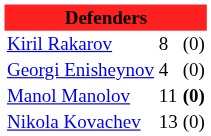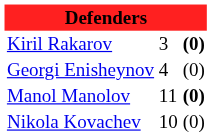 <table class="toccolours" border="0" cellpadding="2" cellspacing="0" align="left" style="margin:0.5em;">
 <tr>
 <th colspan="4" align="center" bgcolor="#FF2020"><span>Defenders</span></th>
 </tr>
 <tr>
 <td> <a href='#'>Kiril Rakarov</a></td>
-<td>8</td>
-<td>(0)</td>
+<td>3</td>
+<td><strong>(0)</strong></td>
 </tr>
 <tr>
 <td> <a href='#'>Georgi Enisheynov</a></td>
 <td>4</td>
 <td>(0)</td>
 </tr>
 <tr>
 <td> <a href='#'>Manol Manolov</a></td>
 <td>11</td>
 <td><strong>(0)</strong></td>
 </tr>
 <tr>
 <td> <a href='#'>Nikola Kovachev</a></td>
-<td>13</td>
+<td>10</td>
 <td>(0)</td>
 </tr>
 <tr>
 </tr>
 </table>
